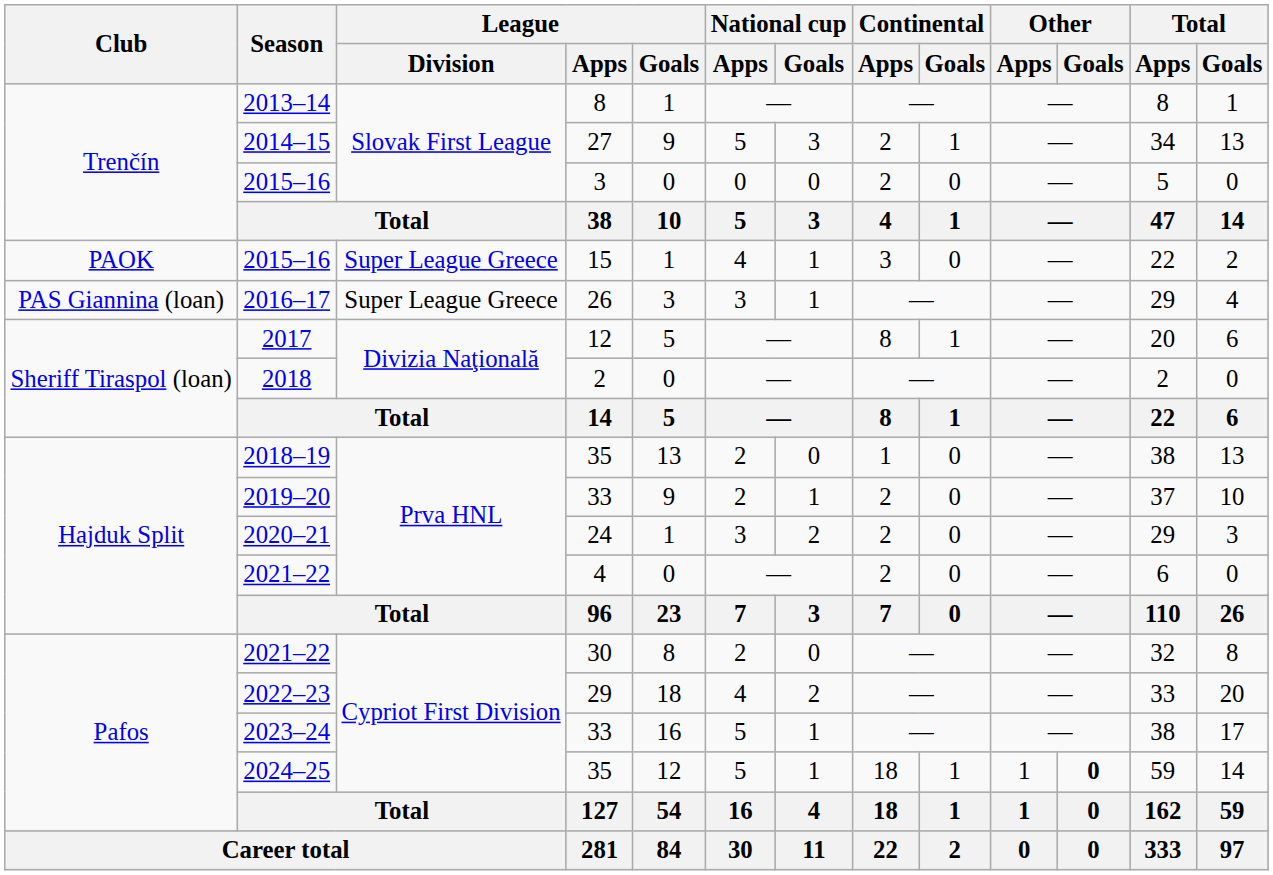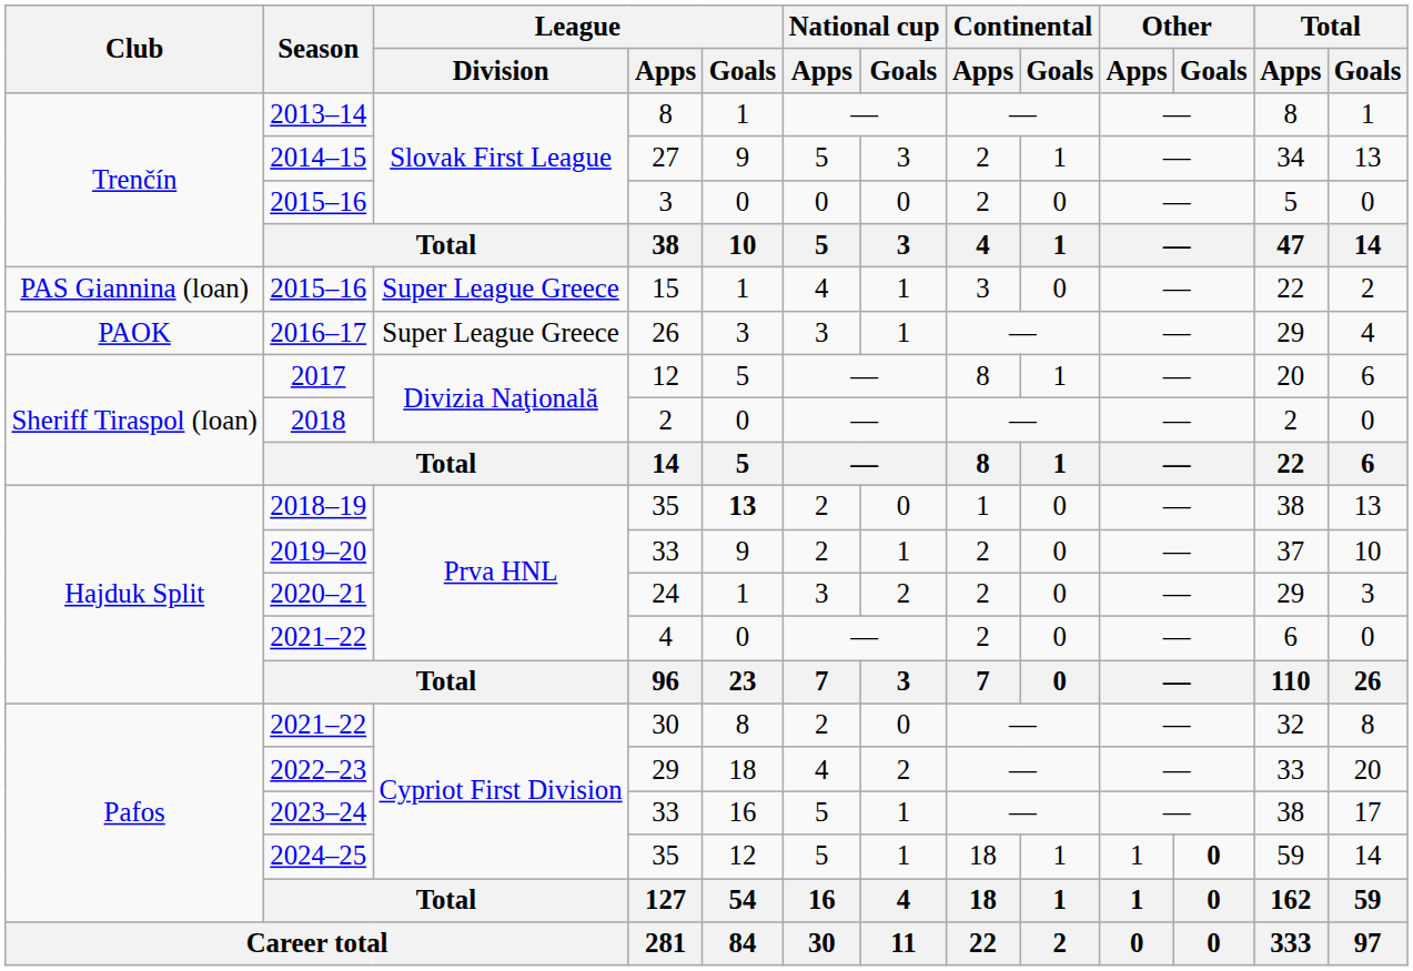 <table class="wikitable" style="text-align:center">
 <tr>
 <th rowspan="2">Club</th>
 <th rowspan="2">Season</th>
 <th colspan="3">League</th>
 <th colspan="2">National cup</th>
 <th colspan="2">Continental</th>
 <th colspan="2">Other</th>
 <th colspan="2">Total</th>
 </tr>
 <tr>
 <th>Division</th>
 <th>Apps</th>
 <th>Goals</th>
 <th>Apps</th>
 <th>Goals</th>
 <th>Apps</th>
 <th>Goals</th>
 <th>Apps</th>
 <th>Goals</th>
 <th>Apps</th>
 <th>Goals</th>
 </tr>
 <tr>
 <td rowspan="4"><a href='#'>Trenčín</a></td>
 <td><a href='#'>2013–14</a></td>
 <td rowspan="3"><a href='#'>Slovak First League</a></td>
 <td>8</td>
 <td>1</td>
 <td colspan="2">—</td>
 <td colspan="2">—</td>
 <td colspan="2">—</td>
 <td>8</td>
 <td>1</td>
 </tr>
 <tr>
 <td><a href='#'>2014–15</a></td>
 <td>27</td>
 <td>9</td>
 <td>5</td>
 <td>3</td>
 <td>2</td>
 <td>1</td>
 <td colspan="2">—</td>
 <td>34</td>
 <td>13</td>
 </tr>
 <tr>
 <td><a href='#'>2015–16</a></td>
 <td>3</td>
 <td>0</td>
 <td>0</td>
 <td>0</td>
 <td>2</td>
 <td>0</td>
 <td colspan="2">—</td>
 <td>5</td>
 <td>0</td>
 </tr>
 <tr>
 <th colspan="2">Total</th>
 <th>38</th>
 <th>10</th>
 <th>5</th>
 <th>3</th>
 <th>4</th>
 <th>1</th>
 <th colspan="2">—</th>
 <th>47</th>
 <th>14</th>
 </tr>
 <tr>
-<td><a href='#'>PAOK</a></td>
+<td><a href='#'>PAS Giannina</a> (loan)</td>
 <td><a href='#'>2015–16</a></td>
 <td><a href='#'>Super League Greece</a></td>
 <td>15</td>
 <td>1</td>
 <td>4</td>
 <td>1</td>
 <td>3</td>
 <td>0</td>
 <td colspan="2">—</td>
 <td>22</td>
 <td>2</td>
 </tr>
 <tr>
-<td><a href='#'>PAS Giannina</a> (loan)</td>
+<td><a href='#'>PAOK</a></td>
 <td><a href='#'>2016–17</a></td>
 <td>Super League Greece</td>
 <td>26</td>
 <td>3</td>
 <td>3</td>
 <td>1</td>
 <td colspan="2">—</td>
 <td colspan="2">—</td>
 <td>29</td>
 <td>4</td>
 </tr>
 <tr>
 <td rowspan="3"><a href='#'>Sheriff Tiraspol</a> (loan)</td>
 <td><a href='#'>2017</a></td>
 <td rowspan="2"><a href='#'>Divizia Naţională</a></td>
 <td>12</td>
 <td>5</td>
 <td colspan="2">—</td>
 <td>8</td>
 <td>1</td>
 <td colspan="2">—</td>
 <td>20</td>
 <td>6</td>
 </tr>
 <tr>
 <td><a href='#'>2018</a></td>
 <td>2</td>
 <td>0</td>
 <td colspan="2">—</td>
 <td colspan="2">—</td>
 <td colspan="2">—</td>
 <td>2</td>
 <td>0</td>
 </tr>
 <tr>
 <th colspan="2">Total</th>
 <th>14</th>
 <th>5</th>
 <th colspan="2">—</th>
 <th>8</th>
 <th>1</th>
 <th colspan="2">—</th>
 <th>22</th>
 <th>6</th>
 </tr>
 <tr>
 <td rowspan="5"><a href='#'>Hajduk Split</a></td>
 <td><a href='#'>2018–19</a></td>
 <td rowspan="4"><a href='#'>Prva HNL</a></td>
 <td>35</td>
-<td>13</td>
+<td><strong>13</strong></td>
 <td>2</td>
 <td>0</td>
 <td>1</td>
 <td>0</td>
 <td colspan="2">—</td>
 <td>38</td>
 <td>13</td>
 </tr>
 <tr>
 <td><a href='#'>2019–20</a></td>
 <td>33</td>
 <td>9</td>
 <td>2</td>
 <td>1</td>
 <td>2</td>
 <td>0</td>
 <td colspan="2">—</td>
 <td>37</td>
 <td>10</td>
 </tr>
 <tr>
 <td><a href='#'>2020–21</a></td>
 <td>24</td>
 <td>1</td>
 <td>3</td>
 <td>2</td>
 <td>2</td>
 <td>0</td>
 <td colspan="2">—</td>
 <td>29</td>
 <td>3</td>
 </tr>
 <tr>
 <td><a href='#'>2021–22</a></td>
 <td>4</td>
 <td>0</td>
 <td colspan="2">—</td>
 <td>2</td>
 <td>0</td>
 <td colspan="2">—</td>
 <td>6</td>
 <td>0</td>
 </tr>
 <tr>
 <th colspan="2">Total</th>
 <th>96</th>
 <th>23</th>
 <th>7</th>
 <th>3</th>
 <th>7</th>
 <th>0</th>
 <th colspan="2">—</th>
 <th>110</th>
 <th>26</th>
 </tr>
 <tr>
 <td rowspan="5"><a href='#'>Pafos</a></td>
 <td><a href='#'>2021–22</a></td>
 <td rowspan="4"><a href='#'>Cypriot First Division</a></td>
 <td>30</td>
 <td>8</td>
 <td>2</td>
 <td>0</td>
 <td colspan="2">—</td>
 <td colspan="2">—</td>
 <td>32</td>
 <td>8</td>
 </tr>
 <tr>
 <td><a href='#'>2022–23</a></td>
 <td>29</td>
 <td>18</td>
 <td>4</td>
 <td>2</td>
 <td colspan="2">—</td>
 <td colspan="2">—</td>
 <td>33</td>
 <td>20</td>
 </tr>
 <tr>
 <td><a href='#'>2023–24</a></td>
 <td>33</td>
 <td>16</td>
 <td>5</td>
 <td>1</td>
 <td colspan="2">—</td>
 <td colspan="2">—</td>
 <td>38</td>
 <td>17</td>
 </tr>
 <tr>
 <td><a href='#'>2024–25</a></td>
 <td>35</td>
 <td>12</td>
 <td>5</td>
 <td>1</td>
 <td>18</td>
 <td>1</td>
 <td>1</td>
 <td><strong>0</strong></td>
 <td>59</td>
 <td>14</td>
 </tr>
 <tr>
 <th colspan="2">Total</th>
 <th>127</th>
 <th>54</th>
 <th>16</th>
 <th>4</th>
 <th>18</th>
 <th>1</th>
 <th>1</th>
 <th>0</th>
 <th>162</th>
 <th>59</th>
 </tr>
 <tr>
 <th colspan="3">Career total</th>
 <th>281</th>
 <th>84</th>
 <th>30</th>
 <th>11</th>
 <th>22</th>
 <th>2</th>
 <th>0</th>
 <th>0</th>
 <th>333</th>
 <th>97</th>
 </tr>
 </table>
